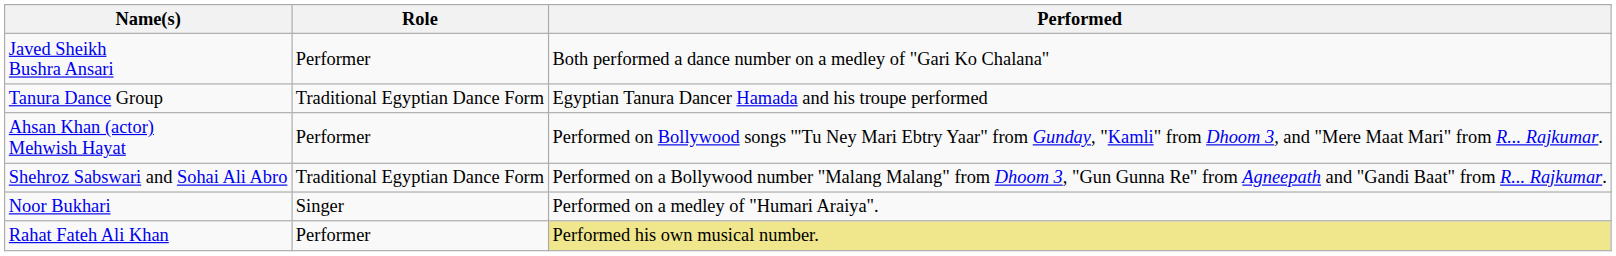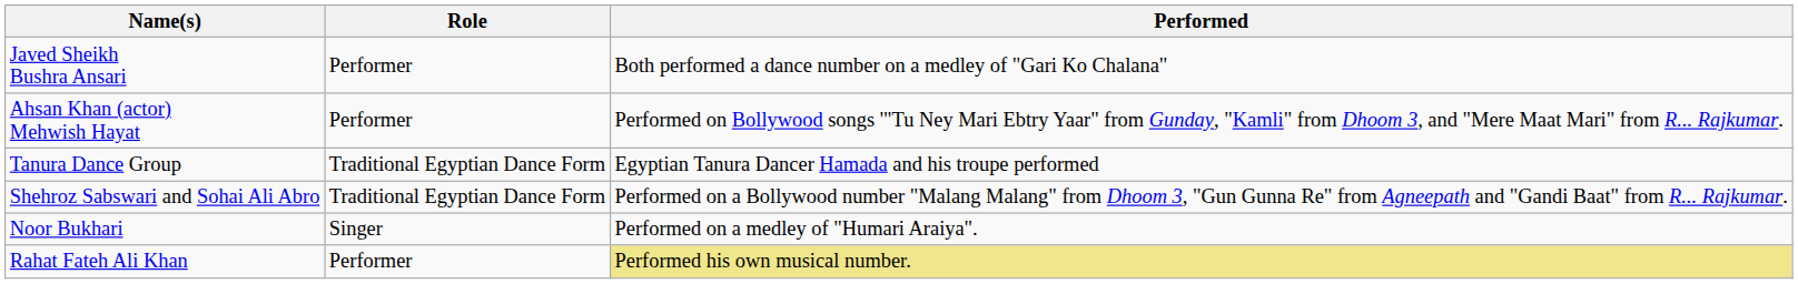 <table class="wikitable sortable">
 <tr>
 <th>Name(s)</th>
 <th>Role</th>
 <th>Performed</th>
 </tr>
 <tr>
 <td><a href='#'>Javed Sheikh</a><br><a href='#'>Bushra Ansari</a></td>
 <td>Performer</td>
 <td>Both performed a dance number on a medley of "Gari Ko Chalana"</td>
 </tr>
 <tr>
+<td><a href='#'>Ahsan Khan (actor)</a><br><a href='#'>Mehwish Hayat</a></td>
+<td>Performer</td>
+<td>Performed on <a href='#'>Bollywood</a> songs '"Tu Ney Mari Ebtry Yaar" from <em><a href='#'>Gunday</a></em>, "<a href='#'>Kamli</a>" from <em><a href='#'>Dhoom 3</a>,</em> and "Mere Maat Mari" from <em><a href='#'>R... Rajkumar</a></em>.</td>
+</tr>
+<tr>
 <td><a href='#'>Tanura Dance</a> Group</td>
 <td>Traditional Egyptian Dance Form</td>
 <td>Egyptian Tanura Dancer <a href='#'>Hamada</a> and his troupe performed</td>
-</tr>
-<tr>
-<td><a href='#'>Ahsan Khan (actor)</a><br><a href='#'>Mehwish Hayat</a></td>
-<td>Performer</td>
-<td>Performed on <a href='#'>Bollywood</a> songs '"Tu Ney Mari Ebtry Yaar" from <em><a href='#'>Gunday</a></em>, "<a href='#'>Kamli</a>" from <em><a href='#'>Dhoom 3</a>,</em> and "Mere Maat Mari" from <em><a href='#'>R... Rajkumar</a></em>.</td>
 </tr>
 <tr>
 <td><a href='#'>Shehroz Sabswari</a> and <a href='#'>Sohai Ali Abro</a></td>
 <td>Traditional Egyptian Dance Form</td>
 <td>Performed on a Bollywood number "Malang Malang" from <em><a href='#'>Dhoom 3</a></em>, "Gun Gunna Re"  from <em><a href='#'>Agneepath</a></em> and "Gandi Baat" from <em><a href='#'>R... Rajkumar</a></em>.</td>
 </tr>
 <tr>
 <td><a href='#'>Noor Bukhari</a></td>
 <td>Singer</td>
 <td>Performed on a medley of "Humari Araiya".</td>
 </tr>
 <tr>
 <td><a href='#'>Rahat Fateh Ali Khan</a></td>
 <td>Performer</td>
 <td style="background: khaki;">Performed his own musical number.</td>
 </tr>
 </table>
